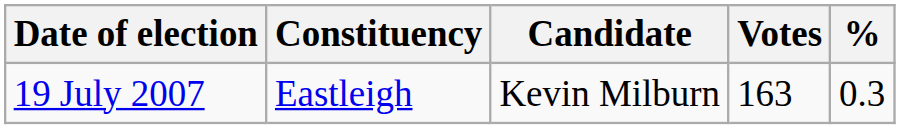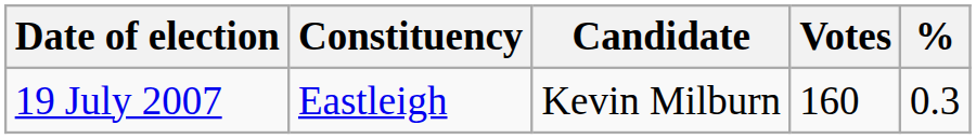 <table class="wikitable">
 <tr>
 <th>Date of election</th>
 <th>Constituency</th>
 <th>Candidate</th>
 <th>Votes</th>
 <th>%</th>
 </tr>
 <tr>
 <td><a href='#'>19 July 2007</a></td>
 <td><a href='#'>Eastleigh</a></td>
 <td>Kevin Milburn</td>
-<td>163</td>
+<td>160</td>
 <td>0.3</td>
 </tr>
 </table>
